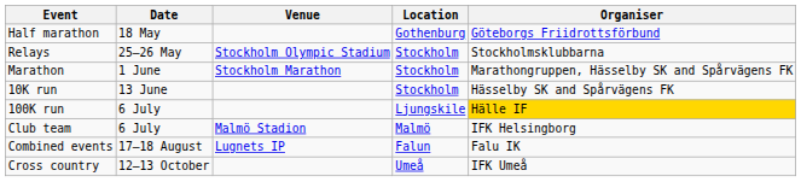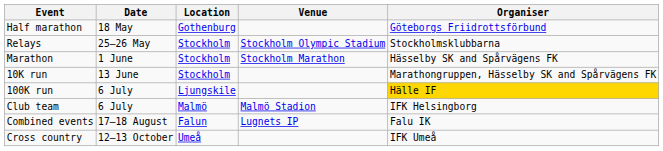 <table class=wikitable>
 <tr>
 <th>Event</th>
 <th>Date</th>
+<th>Location</th>
 <th>Venue</th>
-<th>Location</th>
 <th>Organiser</th>
 </tr>
 <tr>
 <td>Half marathon</td>
 <td>18 May</td>
+<td><a href='#'>Gothenburg</a></td>
 <td></td>
-<td><a href='#'>Gothenburg</a></td>
 <td><a href='#'>Göteborgs Friidrottsförbund</a></td>
 </tr>
 <tr>
 <td>Relays</td>
 <td>25–26 May</td>
+<td><a href='#'>Stockholm</a></td>
 <td><a href='#'>Stockholm Olympic Stadium</a></td>
-<td><a href='#'>Stockholm</a></td>
 <td>Stockholmsklubbarna</td>
 </tr>
 <tr>
 <td>Marathon</td>
 <td>1 June</td>
+<td><a href='#'>Stockholm</a></td>
 <td><a href='#'>Stockholm Marathon</a></td>
-<td><a href='#'>Stockholm</a></td>
-<td>Marathongruppen, Hässelby SK and Spårvägens FK</td>
+<td>Hässelby SK and Spårvägens FK</td>
 </tr>
 <tr>
 <td>10K run</td>
 <td>13 June</td>
+<td><a href='#'>Stockholm</a></td>
 <td></td>
-<td><a href='#'>Stockholm</a></td>
-<td>Hässelby SK and Spårvägens FK</td>
+<td>Marathongruppen, Hässelby SK and Spårvägens FK</td>
 </tr>
 <tr>
 <td>100K run</td>
 <td>6 July</td>
+<td><a href='#'>Ljungskile</a></td>
 <td></td>
-<td><a href='#'>Ljungskile</a></td>
 <td style="background: gold;">Hälle IF</td>
 </tr>
 <tr>
 <td>Club team</td>
 <td>6 July</td>
+<td><a href='#'>Malmö</a></td>
 <td><a href='#'>Malmö Stadion</a></td>
-<td><a href='#'>Malmö</a></td>
 <td>IFK Helsingborg</td>
 </tr>
 <tr>
 <td>Combined events</td>
 <td>17–18 August</td>
+<td><a href='#'>Falun</a></td>
 <td><a href='#'>Lugnets IP</a></td>
-<td><a href='#'>Falun</a></td>
 <td>Falu IK</td>
 </tr>
 <tr>
 <td>Cross country</td>
 <td>12–13 October</td>
+<td><a href='#'>Umeå</a></td>
 <td></td>
-<td><a href='#'>Umeå</a></td>
 <td>IFK Umeå</td>
 </tr>
 </table>
